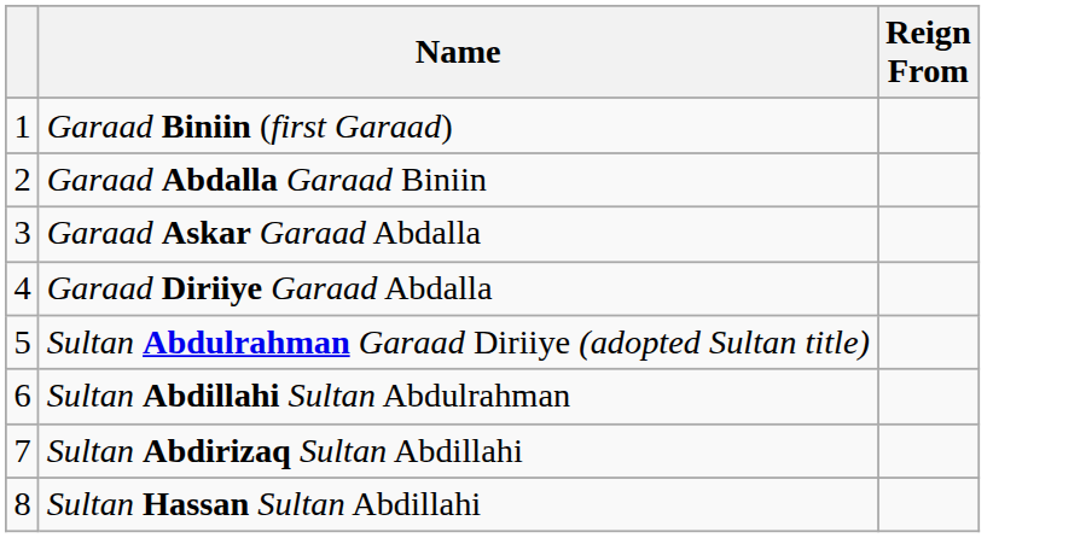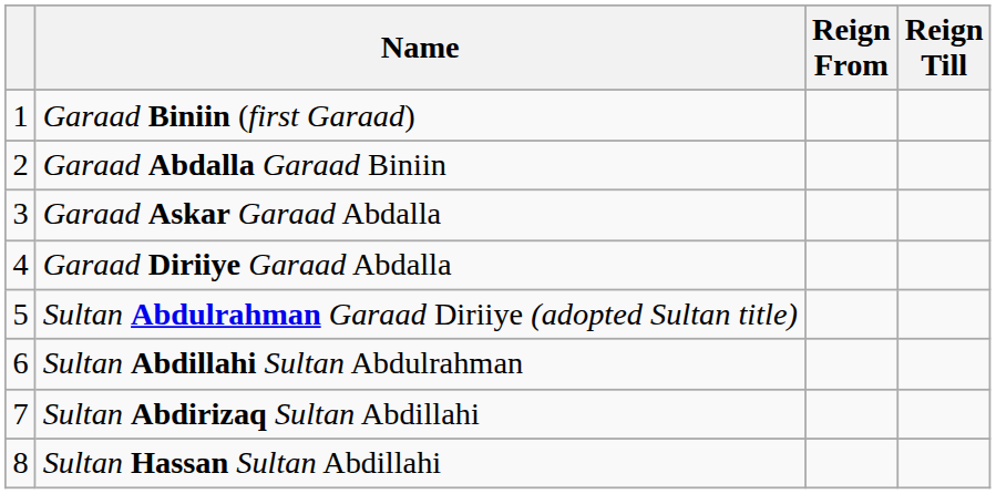 <table class="wikitable">
 <tr>
 <th></th>
 <th>Name</th>
 <th>Reign<br>From</th>
+<th>Reign<br>Till</th>
 </tr>
 <tr>
 <td>1</td>
 <td style="white-space:nowrap"><em>Garaad</em> <strong>Biniin</strong> (<em>first Garaad</em>)</td>
 <td style="white-space:nowrap"></td>
+<td></td>
 </tr>
 <tr>
 <td>2</td>
 <td style="white-space:nowrap"><em>Garaad</em> <strong>Abdalla</strong> <em>Garaad</em> Biniin</td>
 <td style="white-space:nowrap"></td>
+<td></td>
 </tr>
 <tr>
 <td>3</td>
 <td style="white-space:nowrap"><em>Garaad</em> <strong>Askar</strong> <em>Garaad</em> Abdalla</td>
 <td style="white-space:nowrap"></td>
+<td></td>
 </tr>
 <tr>
 <td>4</td>
 <td style="white-space:nowrap"><em>Garaad</em> <strong>Diriiye</strong> <em>Garaad</em> Abdalla</td>
 <td style="white-space:nowrap"></td>
+<td></td>
 </tr>
 <tr>
 <td>5</td>
 <td style="white-space:nowrap"><em>Sultan</em> <strong><a href='#'>Abdulrahman</a></strong> <em>Garaad</em> Diriiye <em>(adopted Sultan title)</em></td>
 <td style="white-space:nowrap"></td>
+<td></td>
 </tr>
 <tr>
 <td>6</td>
 <td style="white-space:nowrap"><em>Sultan</em> <strong>Abdillahi</strong> <em>Sultan</em> Abdulrahman</td>
 <td style="white-space:nowrap"></td>
+<td></td>
 </tr>
 <tr>
 <td>7</td>
 <td style="white-space:nowrap"><em>Sultan</em> <strong>Abdirizaq</strong> <em>Sultan</em> Abdillahi</td>
 <td style="white-space:nowrap"></td>
+<td></td>
 </tr>
 <tr>
 <td>8</td>
 <td style="white-space:nowrap"><em>Sultan</em> <strong>Hassan</strong>  <em>Sultan</em> Abdillahi</td>
 <td style="white-space:nowrap"></td>
+<td></td>
 </tr>
 </table>
